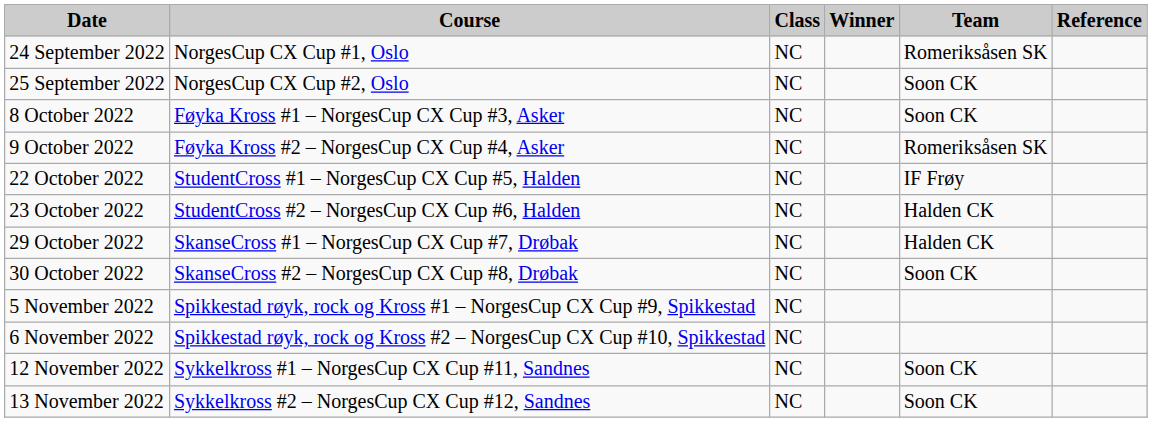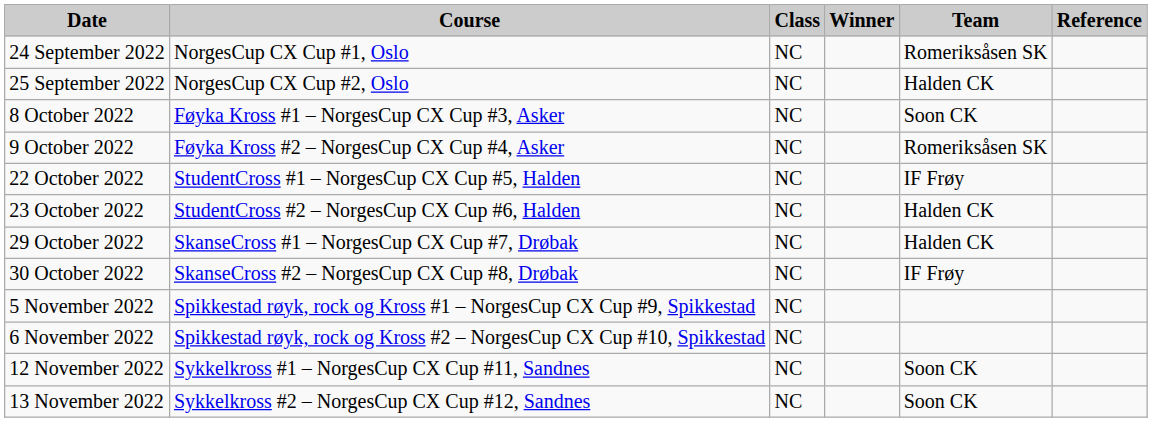 <table class="wikitable sortable alternance ">
 <tr>
 <th scope="col" style="background-color:#CCCCCC;">Date</th>
 <th scope="col" style="background-color:#CCCCCC;">Course</th>
 <th scope="col" style="background-color:#CCCCCC;">Class</th>
 <th scope="col" style="background-color:#CCCCCC;">Winner</th>
 <th scope="col" style="background-color:#CCCCCC;">Team</th>
 <th scope="col" style="background-color:#CCCCCC;">Reference</th>
 </tr>
 <tr>
 <td>24 September 2022</td>
 <td> NorgesCup CX Cup #1, <a href='#'>Oslo</a></td>
 <td>NC</td>
 <td></td>
 <td>Romeriksåsen SK</td>
 <td></td>
 </tr>
 <tr>
 <td>25 September 2022</td>
 <td> NorgesCup CX Cup #2, <a href='#'>Oslo</a></td>
 <td>NC</td>
 <td></td>
-<td>Soon CK</td>
+<td>Halden CK</td>
 <td></td>
 </tr>
 <tr>
 <td>8 October 2022</td>
 <td> <a href='#'>Føyka Kross</a> #1 – NorgesCup CX Cup #3, <a href='#'>Asker</a></td>
 <td>NC</td>
 <td></td>
 <td>Soon CK</td>
 <td></td>
 </tr>
 <tr>
 <td>9 October 2022</td>
 <td> <a href='#'>Føyka Kross</a> #2 – NorgesCup CX Cup #4, <a href='#'>Asker</a></td>
 <td>NC</td>
 <td></td>
 <td>Romeriksåsen SK</td>
 <td></td>
 </tr>
 <tr>
 <td>22 October 2022</td>
 <td> <a href='#'>StudentCross</a> #1 – NorgesCup CX Cup #5, <a href='#'>Halden</a></td>
 <td>NC</td>
 <td></td>
 <td>IF Frøy</td>
 <td></td>
 </tr>
 <tr>
 <td>23 October 2022</td>
 <td> <a href='#'>StudentCross</a> #2 – NorgesCup CX Cup #6, <a href='#'>Halden</a></td>
 <td>NC</td>
 <td></td>
 <td>Halden CK</td>
 <td></td>
 </tr>
 <tr>
 <td>29 October 2022</td>
 <td> <a href='#'>SkanseCross</a> #1 – NorgesCup CX Cup #7, <a href='#'>Drøbak</a></td>
 <td>NC</td>
 <td></td>
 <td>Halden CK</td>
 <td></td>
 </tr>
 <tr>
 <td>30 October 2022</td>
 <td> <a href='#'>SkanseCross</a> #2 – NorgesCup CX Cup #8, <a href='#'>Drøbak</a></td>
 <td>NC</td>
 <td></td>
-<td>Soon CK</td>
+<td>IF Frøy</td>
 <td></td>
 </tr>
 <tr>
 <td>5 November 2022</td>
 <td> <a href='#'>Spikkestad røyk, rock og Kross</a> #1 – NorgesCup CX Cup #9, <a href='#'>Spikkestad</a></td>
 <td>NC</td>
 <td></td>
 <td></td>
 <td></td>
 </tr>
 <tr>
 <td>6 November 2022</td>
 <td> <a href='#'>Spikkestad røyk, rock og Kross</a> #2 – NorgesCup CX Cup #10, <a href='#'>Spikkestad</a></td>
 <td>NC</td>
 <td></td>
 <td></td>
 <td></td>
 </tr>
 <tr>
 <td>12 November 2022</td>
 <td> <a href='#'>Sykkelkross</a> #1 – NorgesCup CX Cup #11, <a href='#'>Sandnes</a></td>
 <td>NC</td>
 <td></td>
 <td>Soon CK</td>
 <td></td>
 </tr>
 <tr>
 <td>13 November 2022</td>
 <td> <a href='#'>Sykkelkross</a> #2 – NorgesCup CX Cup #12, <a href='#'>Sandnes</a></td>
 <td>NC</td>
 <td></td>
 <td>Soon CK</td>
 <td></td>
 </tr>
 </table>
